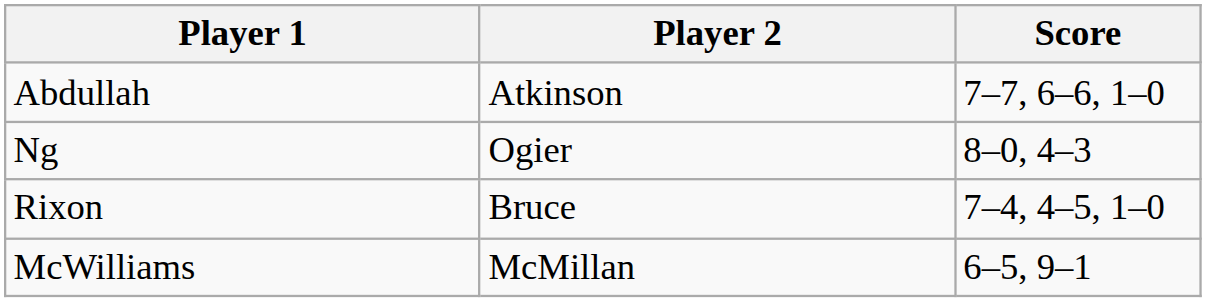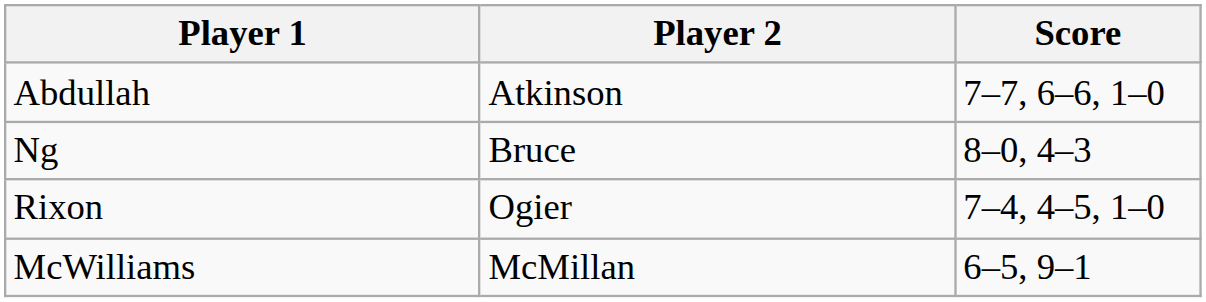 <table class="wikitable" style="font-size: 100%">
 <tr>
 <th width=200>Player 1</th>
 <th width=200>Player 2</th>
 <th width=100>Score</th>
 </tr>
 <tr>
 <td>Abdullah</td>
 <td>Atkinson</td>
 <td>7–7, 6–6, 1–0</td>
 </tr>
 <tr>
 <td>Ng</td>
-<td>Ogier</td>
+<td>Bruce</td>
 <td>8–0, 4–3</td>
 </tr>
 <tr>
 <td>Rixon</td>
-<td>Bruce</td>
+<td>Ogier</td>
 <td>7–4, 4–5, 1–0</td>
 </tr>
 <tr>
 <td>McWilliams</td>
 <td>McMillan</td>
 <td>6–5, 9–1</td>
 </tr>
 </table>
